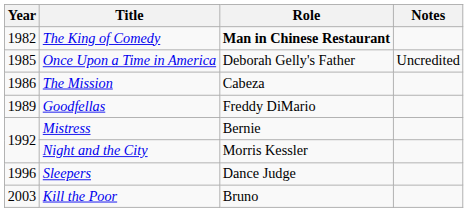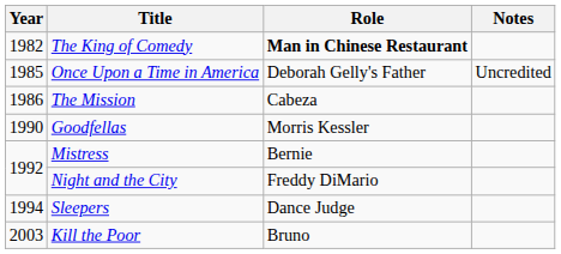 <table class="wikitable">
 <tr>
 <th>Year</th>
 <th>Title</th>
 <th>Role</th>
 <th>Notes</th>
 </tr>
 <tr>
 <td>1982</td>
 <td><em><a href='#'>The King of Comedy</a></em></td>
 <td><strong>Man in Chinese Restaurant</strong></td>
 <td></td>
 </tr>
 <tr>
 <td>1985</td>
 <td><em><a href='#'>Once Upon a Time in America</a></em></td>
 <td>Deborah Gelly's Father</td>
 <td>Uncredited</td>
 </tr>
 <tr>
 <td>1986</td>
 <td><em><a href='#'>The Mission</a></em></td>
 <td>Cabeza</td>
 <td></td>
 </tr>
 <tr>
-<td>1989</td>
+<td>1990</td>
 <td><em><a href='#'>Goodfellas</a></em></td>
-<td>Freddy DiMario</td>
+<td>Morris Kessler</td>
 <td></td>
 </tr>
 <tr>
 <td rowspan="2">1992</td>
 <td><em><a href='#'>Mistress</a></em></td>
 <td>Bernie</td>
 <td></td>
 </tr>
 <tr>
 <td><em><a href='#'>Night and the City</a></em></td>
-<td>Morris Kessler</td>
+<td>Freddy DiMario</td>
 <td></td>
 </tr>
 <tr>
-<td>1996</td>
+<td>1994</td>
 <td><em><a href='#'>Sleepers</a></em></td>
 <td>Dance Judge</td>
 <td></td>
 </tr>
 <tr>
 <td>2003</td>
 <td><em><a href='#'>Kill the Poor</a></em></td>
 <td>Bruno</td>
 <td></td>
 </tr>
 </table>
